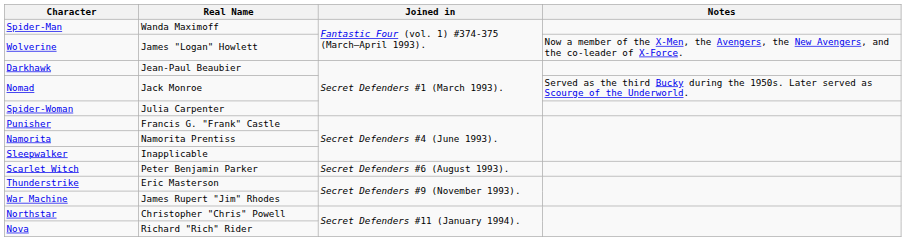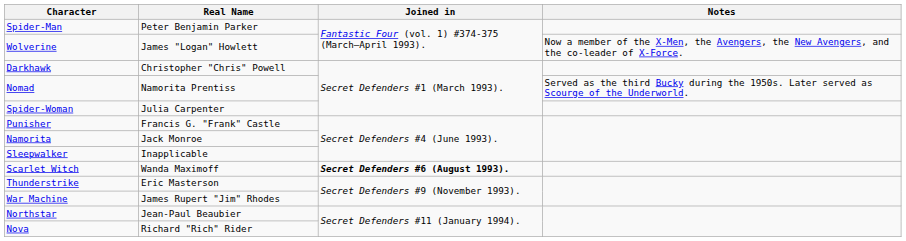 <table class="wikitable" style="width:100%;">
 <tr>
 <th width=15%>Character</th>
 <th width=20%>Real Name</th>
 <th width=25%>Joined in</th>
 <th width=40%>Notes</th>
 </tr>
 <tr>
 <td><a href='#'>Spider-Man</a></td>
-<td>Wanda Maximoff</td>
+<td>Peter Benjamin Parker</td>
 <td rowspan="2"><em><a href='#'>Fantastic Four</a></em> (vol. 1) #374-375 (March–April 1993).</td>
 </tr>
 <tr>
 <td><a href='#'>Wolverine</a></td>
 <td>James "Logan" Howlett</td>
 <td>Now a member of the <a href='#'>X-Men</a>, the <a href='#'>Avengers</a>, the <a href='#'>New Avengers</a>, and the co-leader of <a href='#'>X-Force</a>.</td>
 </tr>
 <tr>
 <td><a href='#'>Darkhawk</a></td>
-<td>Jean-Paul Beaubier</td>
+<td>Christopher "Chris" Powell</td>
 <td rowspan="3"><em>Secret Defenders</em> #1 (March 1993).</td>
 </tr>
 <tr>
 <td><a href='#'>Nomad</a></td>
-<td>Jack Monroe</td>
+<td>Namorita Prentiss</td>
 <td>Served as the third <a href='#'>Bucky</a> during the 1950s. Later served as <a href='#'>Scourge of the Underworld</a>.</td>
 </tr>
 <tr>
 <td><a href='#'>Spider-Woman</a></td>
 <td>Julia Carpenter</td>
 </tr>
 <tr>
 <td><a href='#'>Punisher</a></td>
 <td>Francis G. "Frank" Castle</td>
 <td rowspan="3"><em>Secret Defenders</em> #4 (June 1993).</td>
 <td rowspan="3"></td>
 </tr>
 <tr>
 <td><a href='#'>Namorita</a></td>
-<td>Namorita Prentiss</td>
+<td>Jack Monroe</td>
 </tr>
 <tr>
 <td><a href='#'>Sleepwalker</a></td>
 <td>Inapplicable</td>
 </tr>
 <tr>
 <td><a href='#'>Scarlet Witch</a></td>
-<td>Peter Benjamin Parker</td>
-<td rowspan="1"><em>Secret Defenders</em> #6 (August 1993).</td>
+<td>Wanda Maximoff</td>
+<td rowspan="1"><strong><em>Secret Defenders</em> #6 (August 1993).</strong></td>
 </tr>
 <tr>
 <td><a href='#'>Thunderstrike</a></td>
 <td>Eric Masterson</td>
 <td rowspan="2"><em>Secret Defenders</em> #9 (November 1993).</td>
 <td rowspan="2"></td>
 </tr>
 <tr>
 <td><a href='#'>War Machine</a></td>
 <td>James Rupert "Jim" Rhodes</td>
 </tr>
 <tr>
 <td><a href='#'>Northstar</a></td>
-<td>Christopher "Chris" Powell</td>
+<td>Jean-Paul Beaubier</td>
 <td rowspan="2"><em>Secret Defenders</em> #11 (January 1994).</td>
 <td rowspan="2"></td>
 </tr>
 <tr>
 <td><a href='#'>Nova</a></td>
 <td>Richard "Rich" Rider</td>
 </tr>
 </table>
